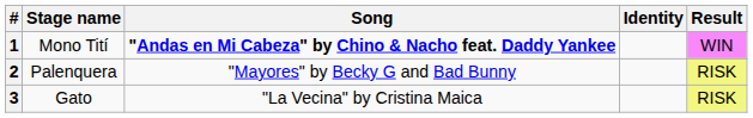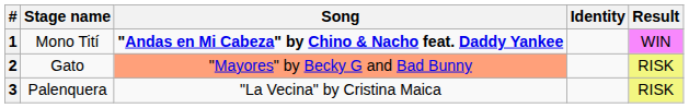 <table class="wikitable plainrowheaders" style="text-align: center">
 <tr>
 <th>#</th>
 <th>Stage name</th>
 <th>Song</th>
 <th>Identity</th>
 <th>Result</th>
 </tr>
 <tr>
 <th>1</th>
 <td>Mono Tití</td>
 <td><strong>"<a href='#'>Andas en Mi Cabeza</a>" by <a href='#'>Chino & Nacho</a> feat. <a href='#'>Daddy Yankee</a></strong></td>
 <td></td>
 <td bgcolor=#F888FD>WIN</td>
 </tr>
 <tr>
 <th>2</th>
-<td>Palenquera</td>
-<td>"<a href='#'>Mayores</a>" by <a href='#'>Becky G</a> and <a href='#'>Bad Bunny</a></td>
+<td>Gato</td>
+<td style="background: lightsalmon;">"<a href='#'>Mayores</a>" by <a href='#'>Becky G</a> and <a href='#'>Bad Bunny</a></td>
 <td></td>
 <td bgcolor=#F3F781>RISK</td>
 </tr>
 <tr>
 <th>3</th>
-<td>Gato</td>
+<td>Palenquera</td>
 <td>"La Vecina" by Cristina Maica</td>
 <td></td>
 <td bgcolor=#F3F781>RISK</td>
 </tr>
 </table>
